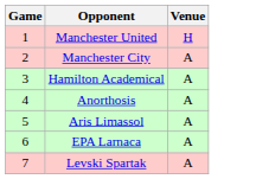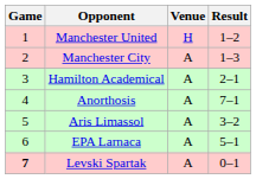 <table class="wikitable" style="font-size:100%; text-align:center">
 <tr>
 <th>Game</th>
 <th>Opponent</th>
 <th>Venue</th>
+<th>Result</th>
 </tr>
 <tr style="background: #FFCCCC;">
 <td align="center">1</td>
 <td><a href='#'>Manchester United</a></td>
 <td><a href='#'>H</a></td>
+<td>1–2</td>
 </tr>
 <tr style="background: #FFCCCC;">
 <td align="center">2</td>
 <td><a href='#'>Manchester City</a></td>
 <td>A</td>
+<td>1–3</td>
 </tr>
 <tr style="background: #CCFFCC;">
 <td align="center">3</td>
 <td><a href='#'>Hamilton Academical</a></td>
 <td>A</td>
+<td>2–1</td>
 </tr>
 <tr style="background: #CCFFCC;">
 <td align="center">4</td>
 <td><a href='#'>Anorthosis</a></td>
 <td>A</td>
+<td>7–1</td>
 </tr>
 <tr style="background: #CCFFCC;">
 <td align="center">5</td>
 <td><a href='#'>Aris Limassol</a></td>
 <td>A</td>
+<td>3–2</td>
 </tr>
 <tr style="background: #CCFFCC;">
 <td align="center">6</td>
 <td><a href='#'>EPA Larnaca</a></td>
 <td>A</td>
+<td>5–1</td>
 </tr>
 <tr style="background: #FFCCCC;">
-<td align="center">7</td>
+<td align="center"><strong>7</strong></td>
 <td><a href='#'>Levski Spartak</a></td>
 <td>A</td>
+<td>0–1</td>
 </tr>
 </table>
